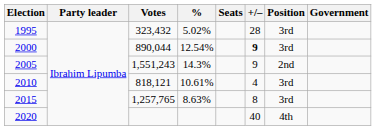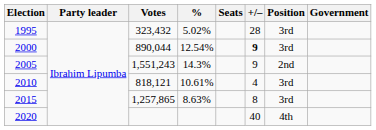 <table class="wikitable" style="text-align:center">
 <tr>
 <th><strong>Election</strong></th>
 <th>Party leader</th>
 <th><strong>Votes</strong></th>
 <th><strong>%</strong></th>
 <th><strong>Seats</strong></th>
 <th>+/–</th>
 <th><strong>Position</strong></th>
 <th>Government</th>
 </tr>
 <tr>
 <td><a href='#'>1995</a></td>
 <td rowspan="6"><a href='#'>Ibrahim Lipumba</a></td>
 <td>323,432</td>
 <td>5.02%</td>
 <td></td>
 <td> 28</td>
 <td> 3rd</td>
 <td></td>
 </tr>
 <tr>
 <td><a href='#'>2000</a></td>
 <td>890,044</td>
 <td>12.54%</td>
 <td></td>
 <td><strong> 9</strong></td>
 <td> 3rd</td>
 <td></td>
 </tr>
 <tr>
 <td><a href='#'>2005</a></td>
 <td>1,551,243</td>
 <td>14.3%</td>
 <td></td>
 <td> 9</td>
 <td> 2nd</td>
 <td></td>
 </tr>
 <tr>
 <td><a href='#'>2010</a></td>
 <td>818,121</td>
 <td>10.61%</td>
 <td></td>
 <td> 4</td>
 <td> 3rd</td>
 <td></td>
 </tr>
 <tr>
 <td><a href='#'>2015</a></td>
-<td>1,257,765</td>
+<td>1,257,865</td>
 <td>8.63%</td>
 <td></td>
 <td> 8</td>
 <td> 3rd</td>
 <td></td>
 </tr>
 <tr>
 <td><a href='#'>2020</a></td>
 <td></td>
 <td></td>
 <td></td>
 <td> 40</td>
 <td> 4th</td>
 <td></td>
 </tr>
 </table>
